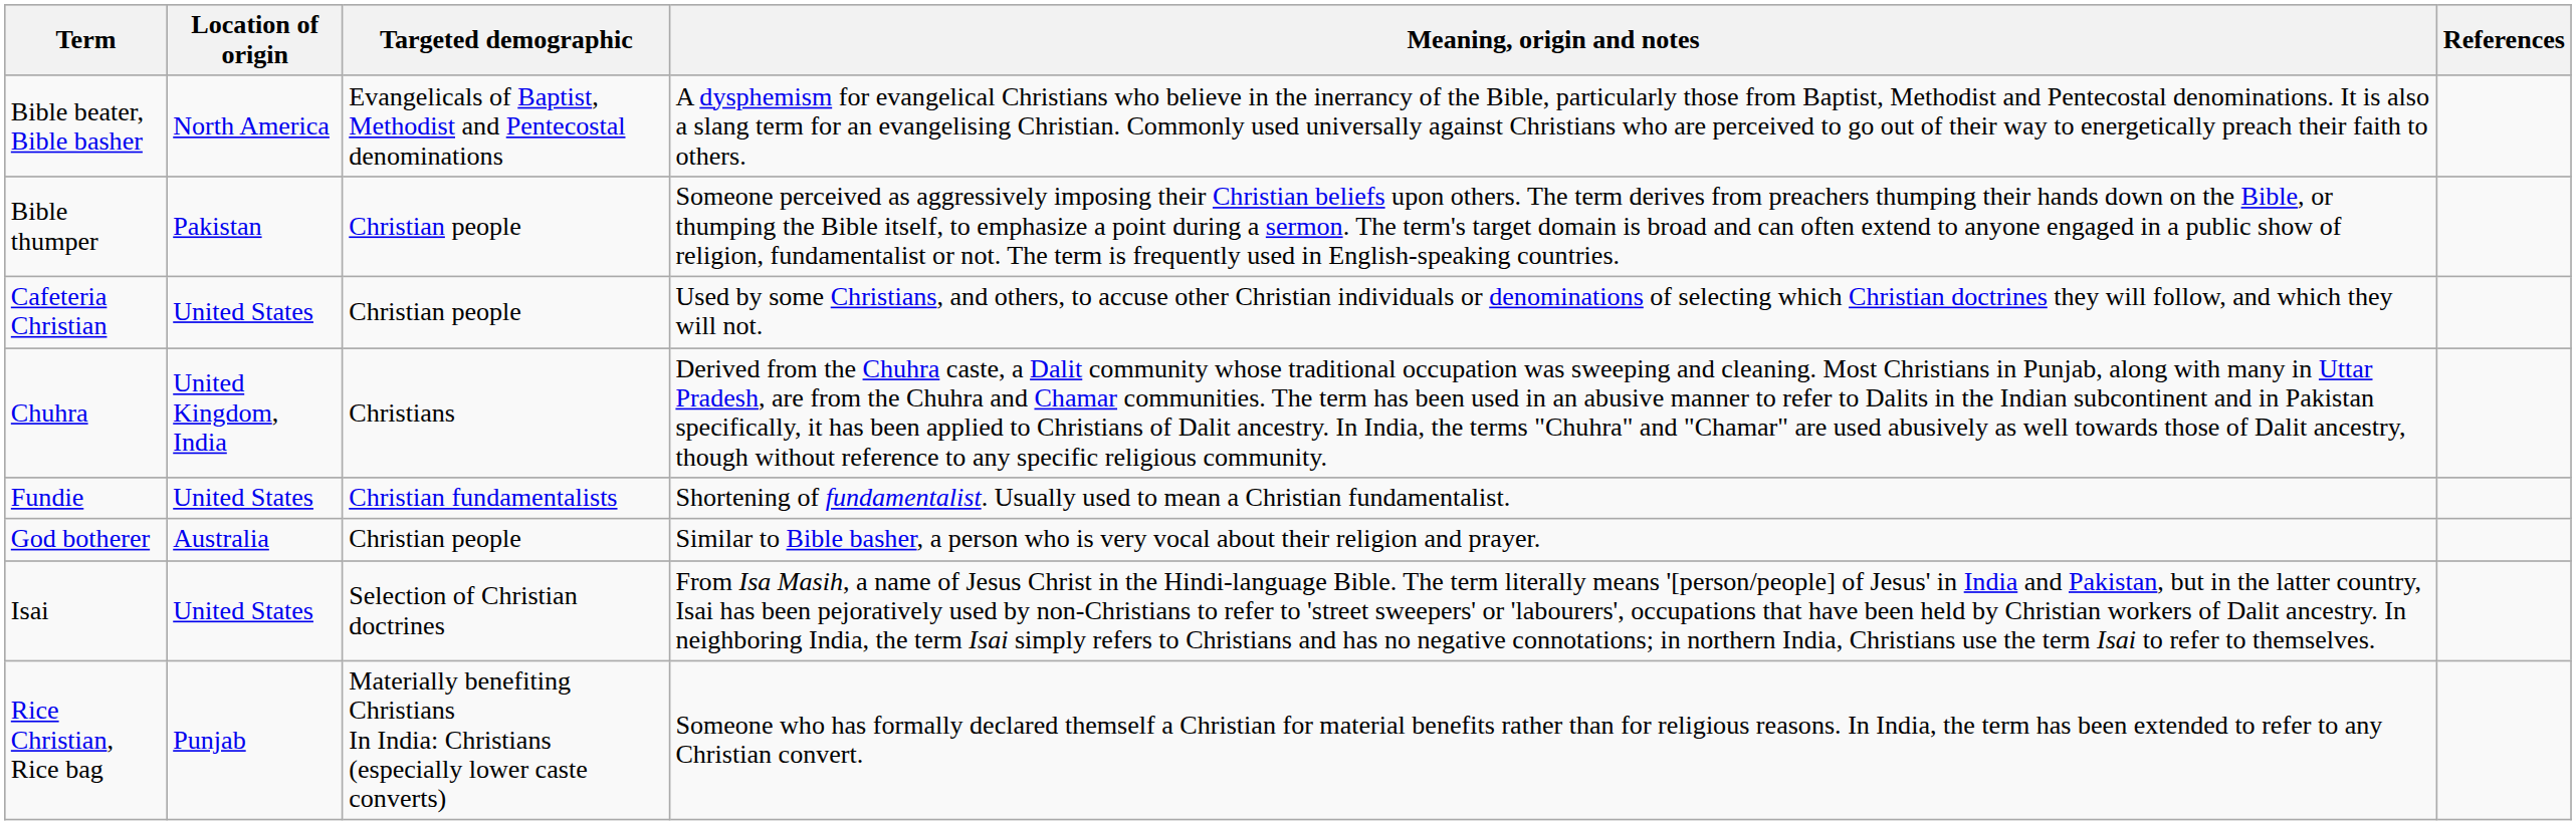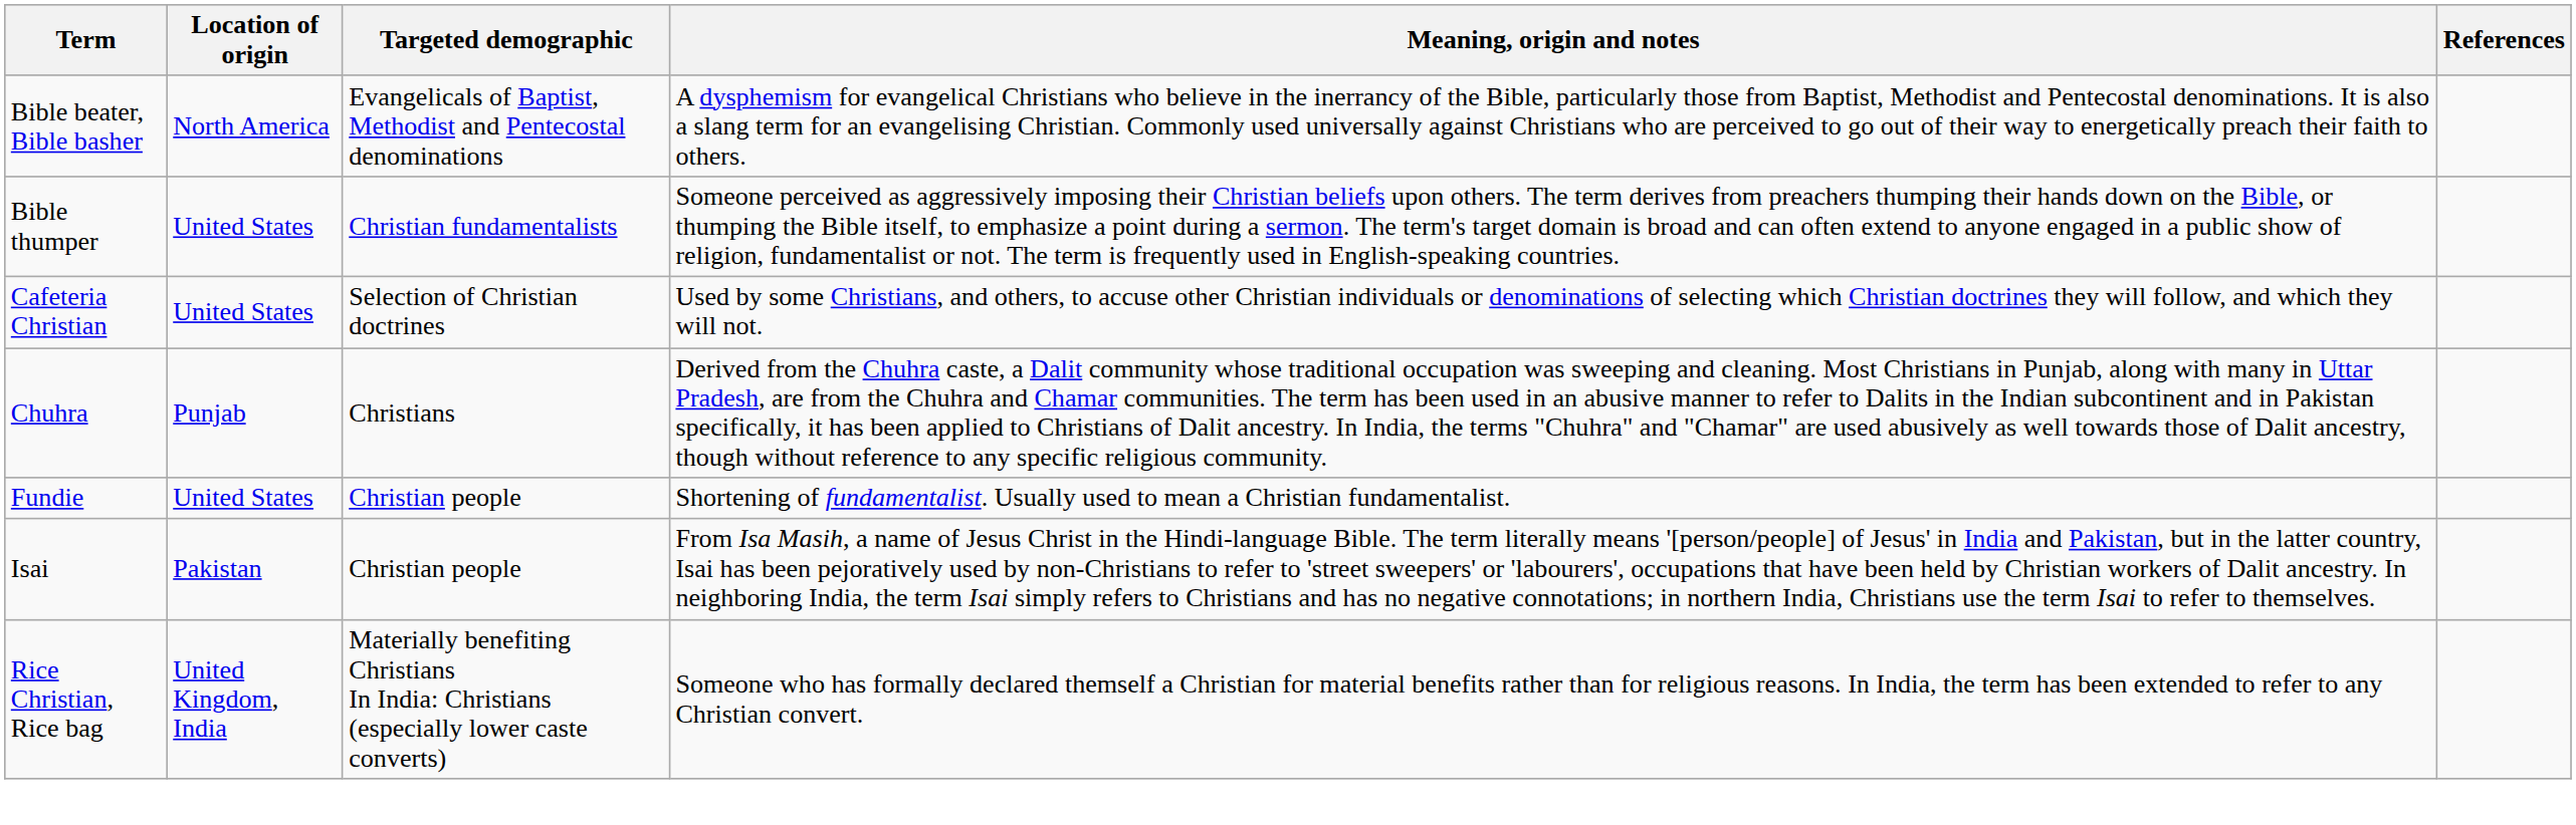 <table class="wikitable">
 <tr>
 <th>Term</th>
 <th width=100>Location of origin</th>
 <th>Targeted demographic</th>
 <th>Meaning, origin and notes</th>
 <th>References</th>
 </tr>
 <tr>
 <td>Bible beater, <a href='#'>Bible basher</a></td>
 <td><a href='#'>North America</a></td>
 <td>Evangelicals of <a href='#'>Baptist</a>, <a href='#'>Methodist</a> and <a href='#'>Pentecostal</a> denominations</td>
 <td>A <a href='#'>dysphemism</a> for evangelical Christians who believe in the inerrancy of the Bible, particularly those from Baptist, Methodist and Pentecostal denominations. It is also a slang term for an evangelising Christian. Commonly used universally against Christians who are perceived to go out of their way to energetically preach their faith to others.</td>
 <td></td>
 </tr>
 <tr>
 <td>Bible thumper</td>
-<td><a href='#'>Pakistan</a></td>
-<td><a href='#'>Christian</a> people</td>
+<td><a href='#'>United States</a></td>
+<td><a href='#'>Christian fundamentalists</a></td>
 <td>Someone perceived as aggressively imposing their <a href='#'>Christian beliefs</a> upon others. The term derives from preachers thumping their hands down on the <a href='#'>Bible</a>, or thumping the Bible itself, to emphasize a point during a <a href='#'>sermon</a>. The term's target domain is broad and can often extend to anyone engaged in a public show of religion, fundamentalist or not. The term is frequently used in English-speaking countries.</td>
 <td></td>
 </tr>
 <tr>
 <td><a href='#'>Cafeteria Christian</a></td>
 <td><a href='#'>United States</a></td>
-<td>Christian people</td>
+<td>Selection of Christian doctrines</td>
 <td>Used by some <a href='#'>Christians</a>, and others, to accuse other Christian individuals or <a href='#'>denominations</a> of selecting which <a href='#'>Christian doctrines</a> they will follow, and which they will not.</td>
 <td></td>
 </tr>
 <tr>
 <td><a href='#'>Chuhra</a></td>
-<td><a href='#'>United Kingdom</a>, <a href='#'>India</a></td>
+<td><a href='#'>Punjab</a></td>
 <td>Christians</td>
 <td>Derived from the <a href='#'>Chuhra</a> caste, a <a href='#'>Dalit</a> community whose traditional occupation was sweeping and cleaning. Most Christians in Punjab, along with many in <a href='#'>Uttar Pradesh</a>, are from the Chuhra and <a href='#'>Chamar</a> communities. The term has been used in an abusive manner to refer to Dalits in the Indian subcontinent and in Pakistan specifically, it has been applied to Christians of Dalit ancestry. In India, the terms "Chuhra" and "Chamar" are used abusively as well towards those of Dalit ancestry, though without reference to any specific religious community.</td>
 <td></td>
 </tr>
 <tr>
 <td><a href='#'>Fundie</a></td>
 <td><a href='#'>United States</a></td>
-<td><a href='#'>Christian fundamentalists</a></td>
+<td><a href='#'>Christian</a> people</td>
 <td>Shortening of <em><a href='#'>fundamentalist</a></em>. Usually used to mean a Christian fundamentalist.</td>
 <td></td>
 </tr>
 <tr>
-<td><a href='#'>God botherer</a></td>
-<td><a href='#'>Australia</a></td>
+<td>Isai</td>
+<td><a href='#'>Pakistan</a></td>
 <td>Christian people</td>
-<td>Similar to <a href='#'>Bible basher</a>, a person who is very vocal about their religion and prayer.</td>
-<td></td>
-</tr>
-<tr>
-<td>Isai</td>
-<td><a href='#'>United States</a></td>
-<td>Selection of Christian doctrines</td>
 <td>From <em>Isa Masih</em>, a name of Jesus Christ in the Hindi-language Bible. The term literally means '[person/people] of Jesus' in <a href='#'>India</a> and <a href='#'>Pakistan</a>, but in the latter country, Isai has been pejoratively used by non-Christians to refer to 'street sweepers' or 'labourers', occupations that have been held by Christian workers of Dalit ancestry. In neighboring India, the term <em>Isai</em> simply refers to Christians and has no negative connotations; in northern India, Christians use the term <em>Isai</em> to refer to themselves.</td>
 </tr>
 <tr>
 <td><a href='#'>Rice Christian</a>, Rice bag</td>
-<td><a href='#'>Punjab</a></td>
+<td><a href='#'>United Kingdom</a>, <a href='#'>India</a></td>
 <td>Materially benefiting Christians<br>In India: Christians (especially lower caste converts)</td>
 <td>Someone who has formally declared themself a Christian for material benefits rather than for religious reasons. In India, the term has been extended to refer to any Christian convert.</td>
 <td></td>
 </tr>
 </table>
